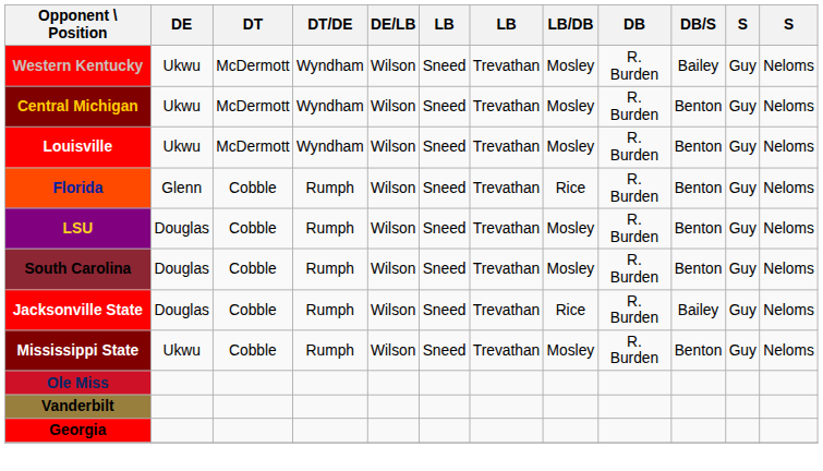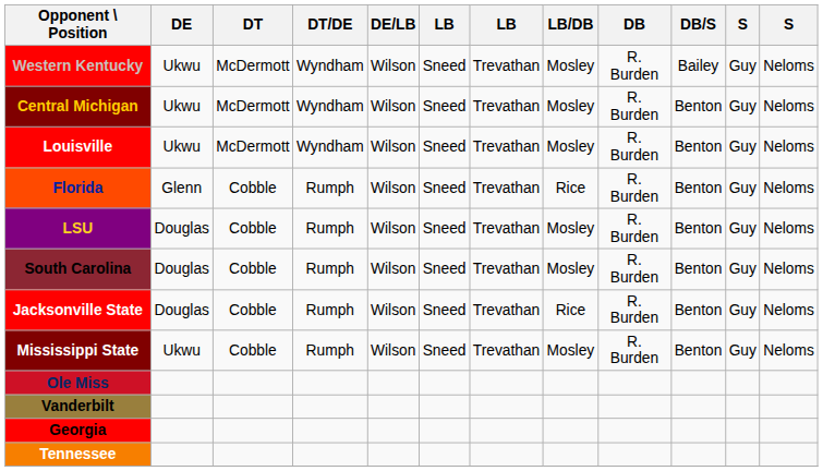 <table class="wikitable" style="text-align: center;">
 <tr>
 <th>Opponent \ Position</th>
 <th>DE</th>
 <th>DT</th>
 <th>DT/DE</th>
 <th>DE/LB</th>
 <th>LB</th>
 <th>LB</th>
 <th>LB/DB</th>
 <th>DB</th>
 <th>DB/S</th>
 <th>S</th>
 <th>S</th>
 </tr>
 <tr>
 <th style="background:red;color:#C9C0BB;">Western Kentucky</th>
 <td>Ukwu</td>
 <td>McDermott</td>
 <td>Wyndham</td>
 <td>Wilson</td>
 <td>Sneed</td>
 <td>Trevathan</td>
 <td>Mosley</td>
 <td>R. Burden</td>
 <td>Bailey</td>
 <td>Guy</td>
 <td>Neloms</td>
 </tr>
 <tr>
 <th style="background:Maroon;color:#FFCC00;">Central Michigan</th>
 <td>Ukwu</td>
 <td>McDermott</td>
 <td>Wyndham</td>
 <td>Wilson</td>
 <td>Sneed</td>
 <td>Trevathan</td>
 <td>Mosley</td>
 <td>R. Burden</td>
 <td>Benton</td>
 <td>Guy</td>
 <td>Neloms</td>
 </tr>
 <tr>
 <th style="background:red;color:white;">Louisville</th>
 <td>Ukwu</td>
 <td>McDermott</td>
 <td>Wyndham</td>
 <td>Wilson</td>
 <td>Sneed</td>
 <td>Trevathan</td>
 <td>Mosley</td>
 <td>R. Burden</td>
 <td>Benton</td>
 <td>Guy</td>
 <td>Neloms</td>
 </tr>
 <tr>
 <th style="background:#FF4A00;color:#0021A5;">Florida</th>
 <td>Glenn</td>
 <td>Cobble</td>
 <td>Rumph</td>
 <td>Wilson</td>
 <td>Sneed</td>
 <td>Trevathan</td>
 <td>Rice</td>
 <td>R. Burden</td>
 <td>Benton</td>
 <td>Guy</td>
 <td>Neloms</td>
 </tr>
 <tr>
 <th style="background:Purple;color:#FDD023;">LSU</th>
 <td>Douglas</td>
 <td>Cobble</td>
 <td>Rumph</td>
 <td>Wilson</td>
 <td>Sneed</td>
 <td>Trevathan</td>
 <td>Mosley</td>
 <td>R. Burden</td>
 <td>Benton</td>
 <td>Guy</td>
 <td>Neloms</td>
 </tr>
 <tr>
 <th style="background:#8C2633;color:black;">South Carolina</th>
 <td>Douglas</td>
 <td>Cobble</td>
 <td>Rumph</td>
 <td>Wilson</td>
 <td>Sneed</td>
 <td>Trevathan</td>
 <td>Mosley</td>
 <td>R. Burden</td>
 <td>Benton</td>
 <td>Guy</td>
 <td>Neloms</td>
 </tr>
 <tr>
 <th style="background:Red;color:White;">Jacksonville State</th>
 <td>Douglas</td>
 <td>Cobble</td>
 <td>Rumph</td>
 <td>Wilson</td>
 <td>Sneed</td>
 <td>Trevathan</td>
 <td>Rice</td>
 <td>R. Burden</td>
-<td>Bailey</td>
+<td>Benton</td>
 <td>Guy</td>
 <td>Neloms</td>
 </tr>
 <tr>
 <th style="background:#800000;color:white;">Mississippi State</th>
 <td>Ukwu</td>
 <td>Cobble</td>
 <td>Rumph</td>
 <td>Wilson</td>
 <td>Sneed</td>
 <td>Trevathan</td>
 <td>Mosley</td>
 <td>R. Burden</td>
 <td>Benton</td>
 <td>Guy</td>
 <td>Neloms</td>
 </tr>
 <tr>
 <th style="background:#CE1126;color:#002868;">Ole Miss</th>
 <td></td>
 <td></td>
 <td></td>
 <td></td>
 <td></td>
 <td></td>
 <td></td>
 <td></td>
 <td></td>
 <td></td>
 <td></td>
 </tr>
 <tr>
 <th style="background:#997F3D;color:black;">Vanderbilt</th>
 <td></td>
 <td></td>
 <td></td>
 <td></td>
 <td></td>
 <td></td>
 <td></td>
 <td></td>
 <td></td>
 <td></td>
 <td></td>
 </tr>
 <tr>
 <th style="background:#FF0000;color:black;">Georgia</th>
 <td></td>
 <td></td>
 <td></td>
 <td></td>
 <td></td>
 <td></td>
 <td></td>
 <td></td>
 <td></td>
 <td></td>
 <td></td>
 </tr>
 <tr>
+<th style="background:#f77f00;color:white;">Tennessee</th>
+<td></td>
+<td></td>
+<td></td>
+<td></td>
+<td></td>
+<td></td>
+<td></td>
+<td></td>
+<td></td>
+<td></td>
+<td></td>
+</tr>
+<tr>
 </tr>
 </table>
